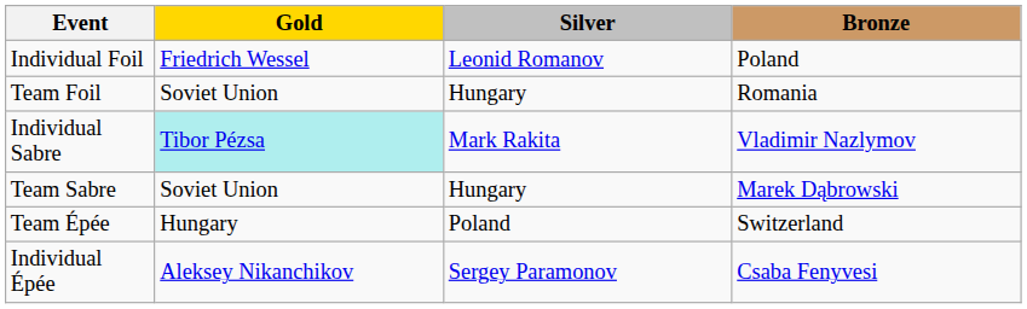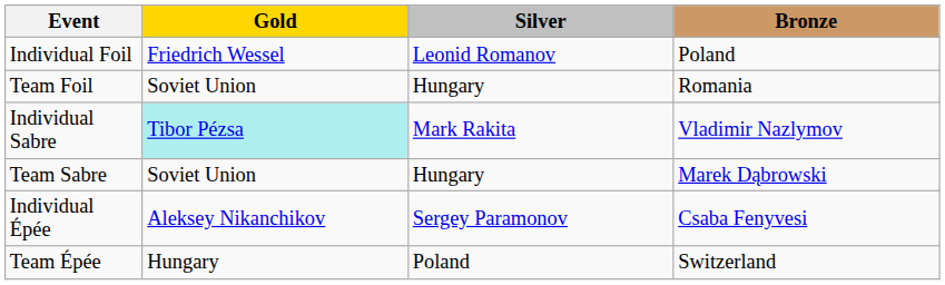 <table class="wikitable">
 <tr>
 <th width="100">Event</th>
 <th style="background-color:gold;" width="200"> Gold</th>
 <th style="background-color:silver;" width="200"> Silver</th>
 <th style="background-color:#CC9966;" width="200"> Bronze</th>
 </tr>
 <tr>
 <td>Individual Foil</td>
 <td> <a href='#'>Friedrich Wessel</a></td>
 <td> <a href='#'>Leonid Romanov</a></td>
 <td> Poland</td>
 </tr>
 <tr>
 <td>Team Foil</td>
 <td> Soviet Union</td>
 <td> Hungary</td>
 <td> Romania</td>
 </tr>
 <tr>
 <td>Individual Sabre</td>
 <td style="background: paleturquoise;"> <a href='#'>Tibor Pézsa</a></td>
 <td> <a href='#'>Mark Rakita</a></td>
 <td> <a href='#'>Vladimir Nazlymov</a></td>
 </tr>
 <tr>
 <td>Team Sabre</td>
 <td> Soviet Union</td>
 <td> Hungary</td>
 <td> <a href='#'>Marek Dąbrowski</a></td>
 </tr>
 <tr>
+<td>Individual Épée</td>
+<td> <a href='#'>Aleksey Nikanchikov</a></td>
+<td> <a href='#'>Sergey Paramonov</a></td>
+<td> <a href='#'>Csaba Fenyvesi</a></td>
+</tr>
+<tr>
 <td>Team Épée</td>
 <td> Hungary</td>
 <td> Poland</td>
 <td> Switzerland</td>
 </tr>
-<tr>
-<td>Individual Épée</td>
-<td> <a href='#'>Aleksey Nikanchikov</a></td>
-<td> <a href='#'>Sergey Paramonov</a></td>
-<td> <a href='#'>Csaba Fenyvesi</a></td>
-</tr>
 </table>
